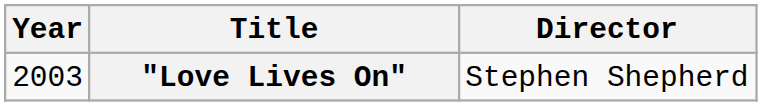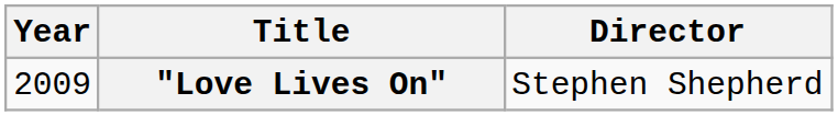 <table class="wikitable plainrowheaders">
 <tr>
 <th>Year</th>
 <th style="width:12em;">Title</th>
 <th>Director</th>
 </tr>
 <tr>
-<td>2003</td>
+<td>2009</td>
 <th scope="row">"Love Lives On"</th>
 <td>Stephen Shepherd</td>
 </tr>
 </table>
